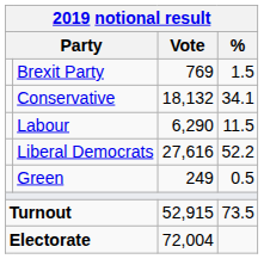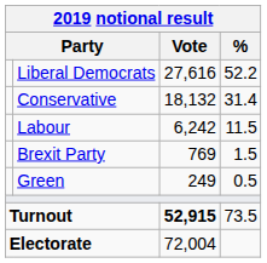 <table class="wikitable">
 <tr>
 <th colspan="4"><a href='#'>2019</a> <a href='#'>notional result</a></th>
 </tr>
 <tr>
 <th bgcolor="#DDDDFF" width="130px" colspan="2">Party</th>
 <th bgcolor="#DDDDFF" width="50px">Vote</th>
 <th bgcolor="#DDDDFF" width="30px">%</th>
 </tr>
 <tr>
 <td></td>
-<td><a href='#'>Brexit Party</a></td>
-<td align=right>769</td>
-<td align=right>1.5</td>
+<td><a href='#'>Liberal Democrats</a></td>
+<td align=right>27,616</td>
+<td align=right>52.2</td>
 </tr>
 <tr>
 <td></td>
 <td><a href='#'>Conservative</a></td>
 <td align=right>18,132</td>
-<td align=right>34.1</td>
+<td align=right>31.4</td>
 </tr>
 <tr>
 <td></td>
 <td><a href='#'>Labour</a></td>
-<td align=right>6,290</td>
+<td align=right>6,242</td>
 <td align=right>11.5</td>
 </tr>
 <tr>
 <td></td>
-<td><a href='#'>Liberal Democrats</a></td>
-<td align=right>27,616</td>
-<td align=right>52.2</td>
+<td><a href='#'>Brexit Party</a></td>
+<td align=right>769</td>
+<td align=right>1.5</td>
 </tr>
 <tr>
 <td></td>
 <td><a href='#'>Green</a></td>
 <td align=right>249</td>
 <td align=right>0.5</td>
 </tr>
 <tr>
 <td colspan="4" bgcolor="#EAECF0"></td>
 </tr>
 <tr>
 <td colspan="2"><strong>Turnout</strong></td>
-<td align=right>52,915</td>
+<td align=right><strong>52,915</strong></td>
 <td align=right>73.5</td>
 </tr>
 <tr>
 <td colspan="2"><strong>Electorate</strong></td>
 <td align=right>72,004</td>
 </tr>
 </table>
